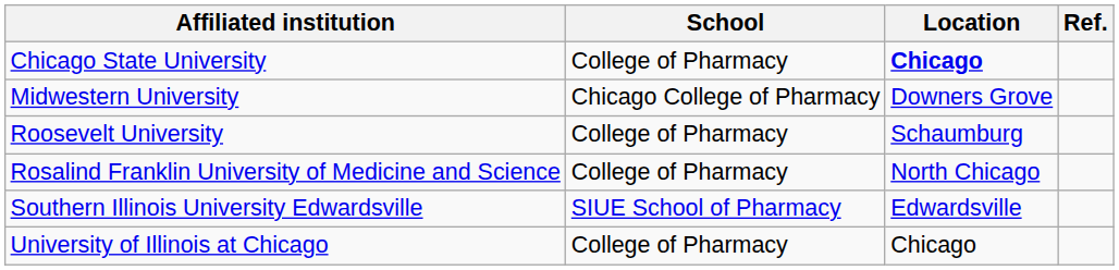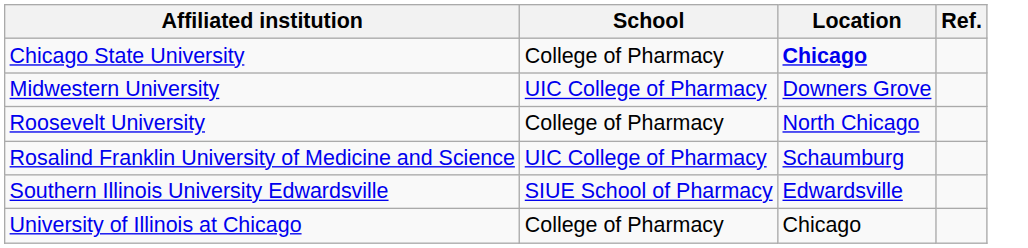 <table class="wikitable sortable">
 <tr>
 <th>Affiliated institution</th>
 <th>School</th>
 <th>Location</th>
 <th>Ref.</th>
 </tr>
 <tr>
 <td><a href='#'>Chicago State University</a></td>
 <td>College of Pharmacy</td>
 <td><strong><a href='#'>Chicago</a></strong></td>
 <td></td>
 </tr>
 <tr>
 <td><a href='#'>Midwestern University</a></td>
-<td>Chicago College of Pharmacy</td>
+<td><a href='#'>UIC College of Pharmacy</a></td>
 <td><a href='#'>Downers Grove</a></td>
 <td></td>
 </tr>
 <tr>
 <td><a href='#'>Roosevelt University</a></td>
 <td>College of Pharmacy</td>
-<td><a href='#'>Schaumburg</a></td>
+<td><a href='#'>North Chicago</a></td>
 <td></td>
 </tr>
 <tr>
 <td><a href='#'>Rosalind Franklin University of Medicine and Science</a></td>
-<td>College of Pharmacy</td>
-<td><a href='#'>North Chicago</a></td>
+<td><a href='#'>UIC College of Pharmacy</a></td>
+<td><a href='#'>Schaumburg</a></td>
 <td></td>
 </tr>
 <tr>
 <td><a href='#'>Southern Illinois University Edwardsville</a></td>
 <td><a href='#'>SIUE School of Pharmacy</a></td>
 <td><a href='#'>Edwardsville</a></td>
 <td></td>
 </tr>
 <tr>
 <td><a href='#'>University of Illinois at Chicago</a></td>
 <td>College of Pharmacy</td>
 <td>Chicago</td>
 <td></td>
 </tr>
 </table>
